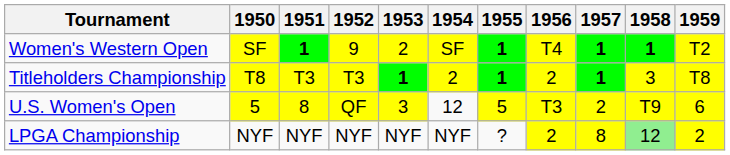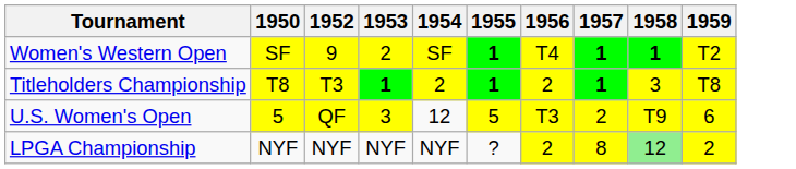 <table class="wikitable" style="font-size:95%;">
 <tr>
 <th>Tournament</th>
 <th>1950</th>
-<th>1951</th>
 <th>1952</th>
 <th>1953</th>
 <th>1954</th>
 <th>1955</th>
 <th>1956</th>
 <th>1957</th>
 <th>1958</th>
 <th>1959</th>
 </tr>
 <tr>
 <td><a href='#'>Women's Western Open</a></td>
 <td align="center" style="background:yellow;">SF</td>
-<td align="center" style="background:lime;"><strong>1</strong></td>
 <td align="center" style="background:yellow;">9</td>
 <td align="center" style="background:yellow;">2</td>
 <td align="center" style="background:yellow;">SF</td>
 <td align="center" style="background:lime;"><strong>1</strong></td>
 <td align="center" style="background:yellow;">T4</td>
 <td align="center" style="background:lime;"><strong>1</strong></td>
 <td align="center" style="background:lime;"><strong>1</strong></td>
 <td align="center" style="background:yellow;">T2</td>
 </tr>
 <tr>
 <td><a href='#'>Titleholders Championship</a></td>
 <td align="center" style="background:yellow;">T8</td>
 <td align="center" style="background:yellow;">T3</td>
-<td align="center" style="background:yellow;">T3</td>
 <td align="center" style="background:lime;"><strong>1</strong></td>
 <td align="center" style="background:yellow;">2</td>
 <td align="center" style="background:lime;"><strong>1</strong></td>
 <td align="center" style="background:yellow;">2</td>
 <td align="center" style="background:lime;"><strong>1</strong></td>
 <td align="center" style="background:yellow;">3</td>
 <td align="center" style="background:yellow;">T8</td>
 </tr>
 <tr>
 <td><a href='#'>U.S. Women's Open</a></td>
 <td align="center" style="background:yellow;">5</td>
-<td align="center" style="background:yellow;">8</td>
 <td align="center" style="background:yellow;">QF</td>
 <td align="center" style="background:yellow;">3</td>
 <td align="center">12</td>
 <td align="center" style="background:yellow;">5</td>
 <td align="center" style="background:yellow;">T3</td>
 <td align="center" style="background:yellow;">2</td>
 <td align="center" style="background:yellow;">T9</td>
 <td align="center" style="background:yellow;">6</td>
 </tr>
 <tr>
 <td><a href='#'>LPGA Championship</a></td>
 <td align="center">NYF</td>
 <td align="center">NYF</td>
 <td align="center">NYF</td>
 <td align="center">NYF</td>
-<td align="center">NYF</td>
 <td align="center">?</td>
 <td align="center" style="background:yellow;">2</td>
 <td align="center" style="background:yellow;">8</td>
 <td align="center" style="background: lightgreen;">12</td>
 <td align="center" style="background:yellow;">2</td>
 </tr>
 </table>
